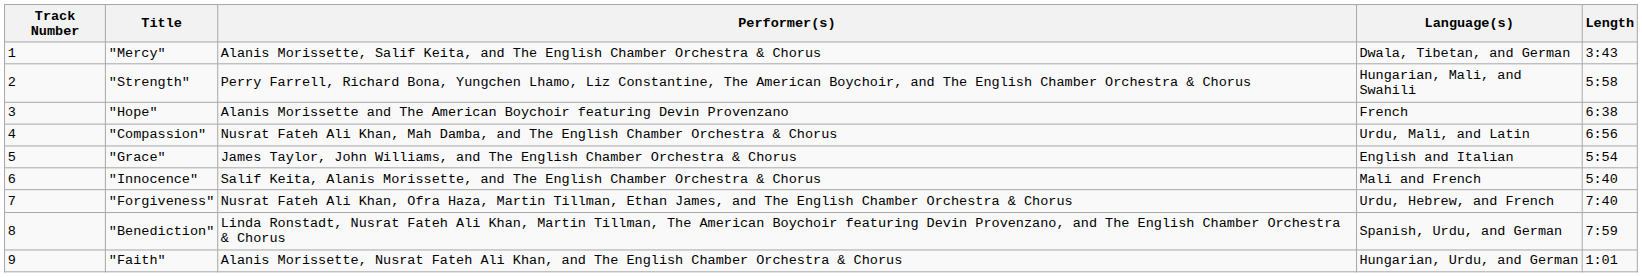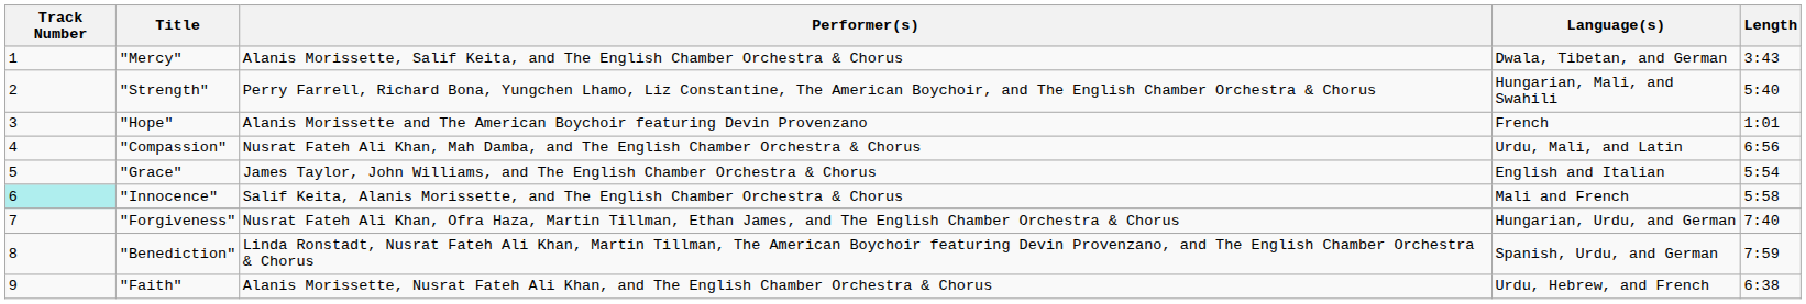 <table class="wikitable">
 <tr>
 <th>Track Number</th>
 <th>Title</th>
 <th>Performer(s)</th>
 <th>Language(s)</th>
 <th>Length</th>
 </tr>
 <tr>
 <td>1</td>
 <td>"Mercy"</td>
 <td>Alanis Morissette, Salif Keita, and The English Chamber Orchestra & Chorus</td>
 <td>Dwala, Tibetan, and German</td>
 <td>3:43</td>
 </tr>
 <tr>
 <td>2</td>
 <td>"Strength"</td>
 <td>Perry Farrell, Richard Bona, Yungchen Lhamo, Liz Constantine, The American Boychoir, and The English Chamber Orchestra & Chorus</td>
 <td>Hungarian, Mali, and Swahili</td>
-<td>5:58</td>
+<td>5:40</td>
 </tr>
 <tr>
 <td>3</td>
 <td>"Hope"</td>
 <td>Alanis Morissette and The American Boychoir featuring Devin Provenzano</td>
 <td>French</td>
-<td>6:38</td>
+<td>1:01</td>
 </tr>
 <tr>
 <td>4</td>
 <td>"Compassion"</td>
 <td>Nusrat Fateh Ali Khan, Mah Damba, and The English Chamber Orchestra & Chorus</td>
 <td>Urdu, Mali, and Latin</td>
 <td>6:56</td>
 </tr>
 <tr>
 <td>5</td>
 <td>"Grace"</td>
 <td>James Taylor, John Williams, and The English Chamber Orchestra & Chorus</td>
 <td>English and Italian</td>
 <td>5:54</td>
 </tr>
 <tr>
-<td>6</td>
+<td style="background: paleturquoise;">6</td>
 <td>"Innocence"</td>
 <td>Salif Keita, Alanis Morissette, and The English Chamber Orchestra & Chorus</td>
 <td>Mali and French</td>
-<td>5:40</td>
+<td>5:58</td>
 </tr>
 <tr>
 <td>7</td>
 <td>"Forgiveness"</td>
 <td>Nusrat Fateh Ali Khan, Ofra Haza, Martin Tillman, Ethan James, and The English Chamber Orchestra & Chorus</td>
-<td>Urdu, Hebrew, and French</td>
+<td>Hungarian, Urdu, and German</td>
 <td>7:40</td>
 </tr>
 <tr>
 <td>8</td>
 <td>"Benediction"</td>
 <td>Linda Ronstadt, Nusrat Fateh Ali Khan, Martin Tillman, The American Boychoir featuring Devin Provenzano, and The English Chamber Orchestra & Chorus</td>
 <td>Spanish, Urdu, and German</td>
 <td>7:59</td>
 </tr>
 <tr>
 <td>9</td>
 <td>"Faith"</td>
 <td>Alanis Morissette, Nusrat Fateh Ali Khan, and The English Chamber Orchestra & Chorus</td>
-<td>Hungarian, Urdu, and German</td>
-<td>1:01</td>
+<td>Urdu, Hebrew, and French</td>
+<td>6:38</td>
 </tr>
 </table>
